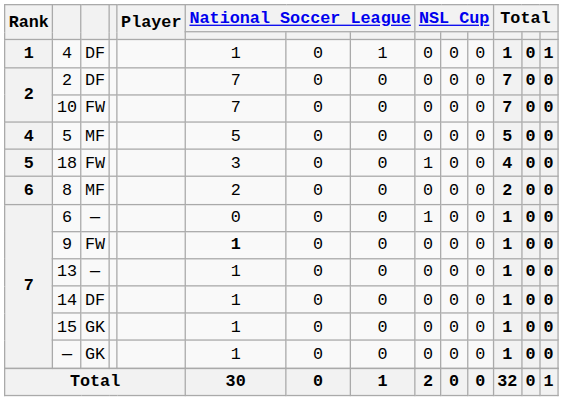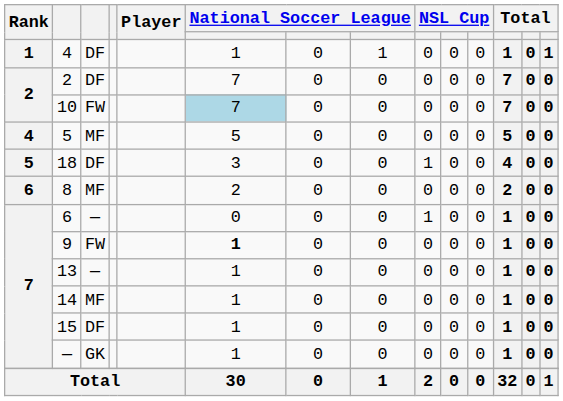 <table class="wikitable sortable" style="text-align:center">
 <tr>
 <th rowspan="2">Rank</th>
 <th rowspan="2"></th>
 <th rowspan="2"></th>
 <th rowspan="2"></th>
 <th rowspan="2">Player</th>
 <th colspan="3"><a href='#'>National Soccer League</a></th>
 <th colspan="3"><a href='#'>NSL Cup</a></th>
 <th colspan="3">Total</th>
 </tr>
 <tr>
 <th></th>
 <th></th>
 <th></th>
 <th></th>
 <th></th>
 <th></th>
 <th></th>
 <th></th>
 <th></th>
 </tr>
 <tr>
 <th>1</th>
 <td>4</td>
 <td>DF</td>
 <td></td>
 <td align="left"><br></td>
 <td>1</td>
 <td>0</td>
 <td>1<br></td>
 <td>0</td>
 <td>0</td>
 <td>0<br></td>
 <th>1</th>
 <th>0</th>
 <th>1</th>
 </tr>
 <tr>
 <th rowspan="2">2</th>
 <td>2</td>
 <td>DF</td>
 <td></td>
 <td align="left"><br></td>
 <td>7</td>
 <td>0</td>
 <td>0<br></td>
 <td>0</td>
 <td>0</td>
 <td>0<br></td>
 <th>7</th>
 <th>0</th>
 <th>0</th>
 </tr>
 <tr>
 <td>10</td>
 <td>FW</td>
 <td></td>
 <td align="left"><br></td>
-<td>7</td>
+<td style="background: lightblue;">7</td>
 <td>0</td>
 <td>0<br></td>
 <td>0</td>
 <td>0</td>
 <td>0<br></td>
 <th>7</th>
 <th>0</th>
 <th>0</th>
 </tr>
 <tr>
 <th>4</th>
 <td>5</td>
 <td>MF</td>
 <td></td>
 <td align="left"><br></td>
 <td>5</td>
 <td>0</td>
 <td>0<br></td>
 <td>0</td>
 <td>0</td>
 <td>0<br></td>
 <th>5</th>
 <th>0</th>
 <th>0</th>
 </tr>
 <tr>
 <th>5</th>
 <td>18</td>
-<td>FW</td>
+<td>DF</td>
 <td></td>
 <td align="left"><br></td>
 <td>3</td>
 <td>0</td>
 <td>0<br></td>
 <td>1</td>
 <td>0</td>
 <td>0<br></td>
 <th>4</th>
 <th>0</th>
 <th>0</th>
 </tr>
 <tr>
 <th>6</th>
 <td>8</td>
 <td>MF</td>
 <td></td>
 <td align="left"><br></td>
 <td>2</td>
 <td>0</td>
 <td>0<br></td>
 <td>0</td>
 <td>0</td>
 <td>0<br></td>
 <th>2</th>
 <th>0</th>
 <th>0</th>
 </tr>
 <tr>
 <th rowspan="6">7</th>
 <td>6</td>
 <td>—</td>
 <td></td>
 <td align="left"><br></td>
 <td>0</td>
 <td>0</td>
 <td>0<br></td>
 <td>1</td>
 <td>0</td>
 <td>0<br></td>
 <th>1</th>
 <th>0</th>
 <th>0</th>
 </tr>
 <tr>
 <td>9</td>
 <td>FW</td>
 <td></td>
 <td align="left"><br></td>
 <td><strong>1</strong></td>
 <td>0</td>
 <td>0<br></td>
 <td>0</td>
 <td>0</td>
 <td>0<br></td>
 <th>1</th>
 <th>0</th>
 <th>0</th>
 </tr>
 <tr>
 <td>13</td>
 <td>—</td>
 <td></td>
 <td align="left"><br></td>
 <td>1</td>
 <td>0</td>
 <td>0<br></td>
 <td>0</td>
 <td>0</td>
 <td>0<br></td>
 <th>1</th>
 <th>0</th>
 <th>0</th>
 </tr>
 <tr>
 <td>14</td>
-<td>DF</td>
+<td>MF</td>
 <td></td>
 <td align="left"><br></td>
 <td>1</td>
 <td>0</td>
 <td>0<br></td>
 <td>0</td>
 <td>0</td>
 <td>0<br></td>
 <th>1</th>
 <th>0</th>
 <th>0</th>
 </tr>
 <tr>
 <td>15</td>
-<td>GK</td>
+<td>DF</td>
 <td></td>
 <td align="left"><br></td>
 <td>1</td>
 <td>0</td>
 <td>0<br></td>
 <td>0</td>
 <td>0</td>
 <td>0<br></td>
 <th>1</th>
 <th>0</th>
 <th>0</th>
 </tr>
 <tr>
 <td>—</td>
 <td>GK</td>
 <td></td>
 <td align="left"><br></td>
 <td>1</td>
 <td>0</td>
 <td>0<br></td>
 <td>0</td>
 <td>0</td>
 <td>0<br></td>
 <th>1</th>
 <th>0</th>
 <th>0</th>
 </tr>
 <tr>
 </tr>
 <tr>
 <th colspan="5">Total<br></th>
 <th>30</th>
 <th>0</th>
 <th>1<br></th>
 <th>2</th>
 <th>0</th>
 <th>0<br></th>
 <th>32</th>
 <th>0</th>
 <th>1</th>
 </tr>
 </table>
